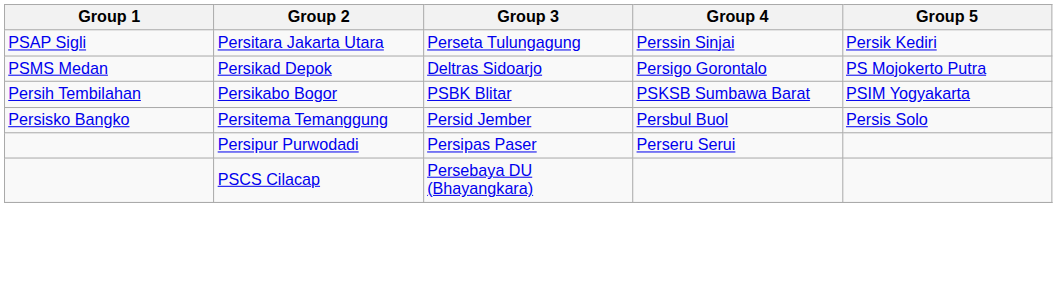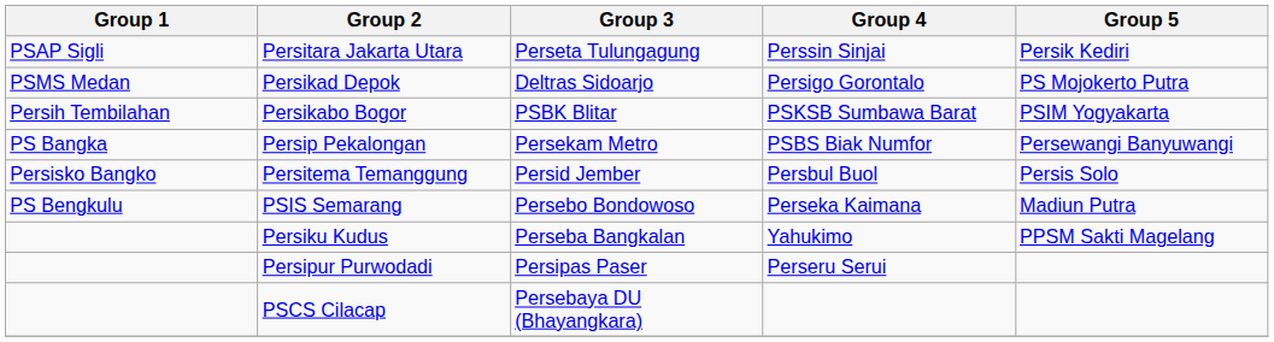 <table class="wikitable sortable">
 <tr>
 <th width = "200">Group 1</th>
 <th width = "200">Group 2</th>
 <th width = "200">Group 3</th>
 <th width = "200">Group 4</th>
 <th width = "200">Group 5</th>
 </tr>
 <tr>
 <td><a href='#'>PSAP Sigli</a></td>
 <td><a href='#'>Persitara Jakarta Utara</a></td>
 <td><a href='#'>Perseta Tulungagung</a></td>
 <td><a href='#'>Perssin Sinjai</a></td>
 <td><a href='#'>Persik Kediri</a></td>
 </tr>
 <tr>
 <td><a href='#'>PSMS Medan</a></td>
 <td><a href='#'>Persikad Depok</a></td>
 <td><a href='#'>Deltras Sidoarjo</a></td>
 <td><a href='#'>Persigo Gorontalo</a></td>
 <td><a href='#'>PS Mojokerto Putra</a></td>
 </tr>
 <tr>
 <td><a href='#'>Persih Tembilahan</a></td>
 <td><a href='#'>Persikabo Bogor</a></td>
 <td><a href='#'>PSBK Blitar</a></td>
 <td><a href='#'>PSKSB Sumbawa Barat</a></td>
 <td><a href='#'>PSIM Yogyakarta</a></td>
 </tr>
 <tr>
+<td><a href='#'>PS Bangka</a></td>
+<td><a href='#'>Persip Pekalongan</a></td>
+<td><a href='#'>Persekam Metro</a></td>
+<td><a href='#'>PSBS Biak Numfor</a></td>
+<td><a href='#'>Persewangi Banyuwangi</a></td>
+</tr>
+<tr>
 <td><a href='#'>Persisko Bangko</a></td>
 <td><a href='#'>Persitema Temanggung</a></td>
 <td><a href='#'>Persid Jember</a></td>
 <td><a href='#'>Persbul Buol</a></td>
 <td><a href='#'>Persis Solo</a></td>
+</tr>
+<tr>
+<td><a href='#'>PS Bengkulu</a></td>
+<td><a href='#'>PSIS Semarang</a></td>
+<td><a href='#'>Persebo Bondowoso</a></td>
+<td><a href='#'>Perseka Kaimana</a></td>
+<td><a href='#'>Madiun Putra</a></td>
+</tr>
+<tr>
+<td></td>
+<td><a href='#'>Persiku Kudus</a></td>
+<td><a href='#'>Perseba Bangkalan</a></td>
+<td><a href='#'>Yahukimo</a></td>
+<td><a href='#'>PPSM Sakti Magelang</a></td>
 </tr>
 <tr>
 <td></td>
 <td><a href='#'>Persipur Purwodadi</a></td>
 <td><a href='#'>Persipas Paser</a></td>
 <td><a href='#'>Perseru Serui</a></td>
 <td></td>
 </tr>
 <tr>
 <td></td>
 <td><a href='#'>PSCS Cilacap</a></td>
 <td><a href='#'>Persebaya DU (Bhayangkara)</a></td>
 <td></td>
 <td></td>
 </tr>
 <tr>
 </tr>
 </table>
